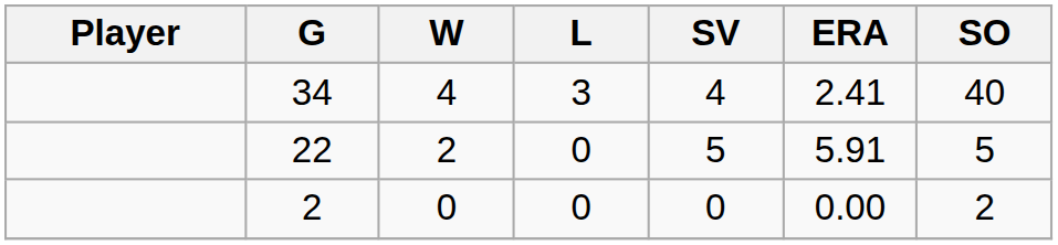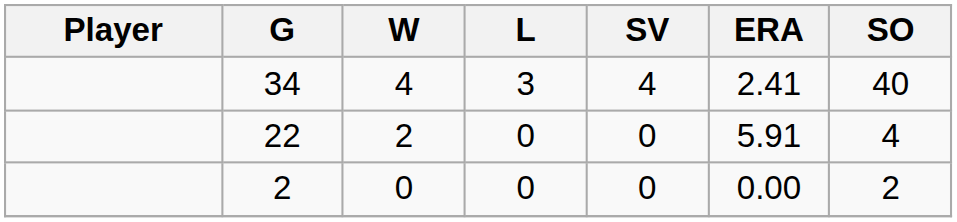 <table class="wikitable sortable">
 <tr>
 <th bgcolor="#DDDDFF" width="16%">Player</th>
 <th bgcolor="#DDDDFF" width="9%">G</th>
 <th bgcolor="#DDDDFF" width="9%">W</th>
 <th bgcolor="#DDDDFF" width="9%">L</th>
 <th bgcolor="#DDDDFF" width="9%">SV</th>
 <th bgcolor="#DDDDFF" width="9%">ERA</th>
 <th bgcolor="#DDDDFF" width="9%">SO</th>
 </tr>
 <tr align="center">
 <td></td>
 <td>34</td>
 <td>4</td>
 <td>3</td>
 <td>4</td>
 <td>2.41</td>
 <td>40</td>
 </tr>
 <tr align="center">
 <td></td>
 <td>22</td>
 <td>2</td>
 <td>0</td>
-<td>5</td>
+<td>0</td>
 <td>5.91</td>
-<td>5</td>
+<td>4</td>
 </tr>
 <tr align="center">
 <td></td>
 <td>2</td>
 <td>0</td>
 <td>0</td>
 <td>0</td>
 <td>0.00</td>
 <td>2</td>
 </tr>
 <tr align="center">
 </tr>
 </table>
